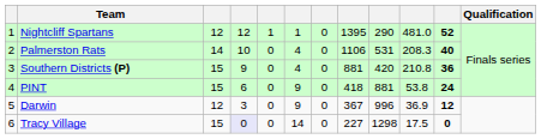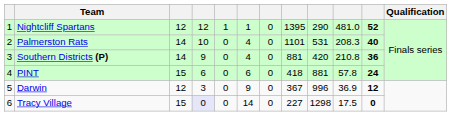 <table class="wikitable" style="text-align:center; margin-bottom:0">
 <tr>
 <th style="width:10px"></th>
 <th style="width:35%;">Team</th>
 <th style="width:30px;"></th>
 <th style="width:30px;"></th>
 <th style="width:30px;"></th>
 <th style="width:30px;"></th>
 <th style="width:30px;"></th>
 <th style="width:30px;"></th>
 <th style="width:30px;"></th>
 <th style="width:30px;"></th>
 <th style="width:30px;"></th>
 <th>Qualification</th>
 </tr>
 <tr style="background:#ccffcc;">
 <td>1</td>
 <td style="text-align:left;"><a href='#'>Nightcliff Spartans</a></td>
 <td>12</td>
 <td>12</td>
 <td>1</td>
 <td>1</td>
 <td>0</td>
 <td>1395</td>
 <td>290</td>
 <td>481.0</td>
 <td><strong>52</strong></td>
 <td rowspan=4>Finals series</td>
 </tr>
 <tr style="background:#ccffcc;">
 <td>2</td>
 <td style="text-align:left;"><a href='#'>Palmerston Rats</a></td>
 <td>14</td>
 <td>10</td>
 <td>0</td>
 <td>4</td>
 <td>0</td>
-<td>1106</td>
+<td>1101</td>
 <td>531</td>
 <td>208.3</td>
 <td><strong>40</strong></td>
 </tr>
 <tr style="background:#ccffcc;">
 <td>3</td>
 <td style="text-align:left;"><a href='#'>Southern Districts</a> <strong>(P)</strong></td>
-<td>15</td>
+<td>14</td>
 <td>9</td>
 <td>0</td>
 <td>4</td>
 <td>0</td>
 <td>881</td>
 <td>420</td>
 <td>210.8</td>
 <td><strong>36</strong></td>
 </tr>
 <tr style="background:#ccffcc;">
 <td>4</td>
 <td style="text-align:left;"><a href='#'>PINT</a></td>
 <td>15</td>
 <td>6</td>
 <td>0</td>
-<td>9</td>
+<td>6</td>
 <td>0</td>
 <td>418</td>
 <td>881</td>
-<td>53.8</td>
+<td>57.8</td>
 <td><strong>24</strong></td>
 </tr>
 <tr>
 <td>5</td>
 <td style="text-align:left;"><a href='#'>Darwin</a></td>
 <td>12</td>
 <td>3</td>
 <td>0</td>
 <td>9</td>
 <td>0</td>
 <td>367</td>
 <td>996</td>
 <td>36.9</td>
 <td><strong>12</strong></td>
 </tr>
 <tr>
 <td>6</td>
 <td style="text-align:left;"><a href='#'>Tracy Village</a></td>
 <td>15</td>
 <td style="background: lavender;">0</td>
 <td>0</td>
 <td>14</td>
 <td>0</td>
 <td>227</td>
 <td>1298</td>
 <td>17.5</td>
 <td><strong>0</strong></td>
 </tr>
 </table>
